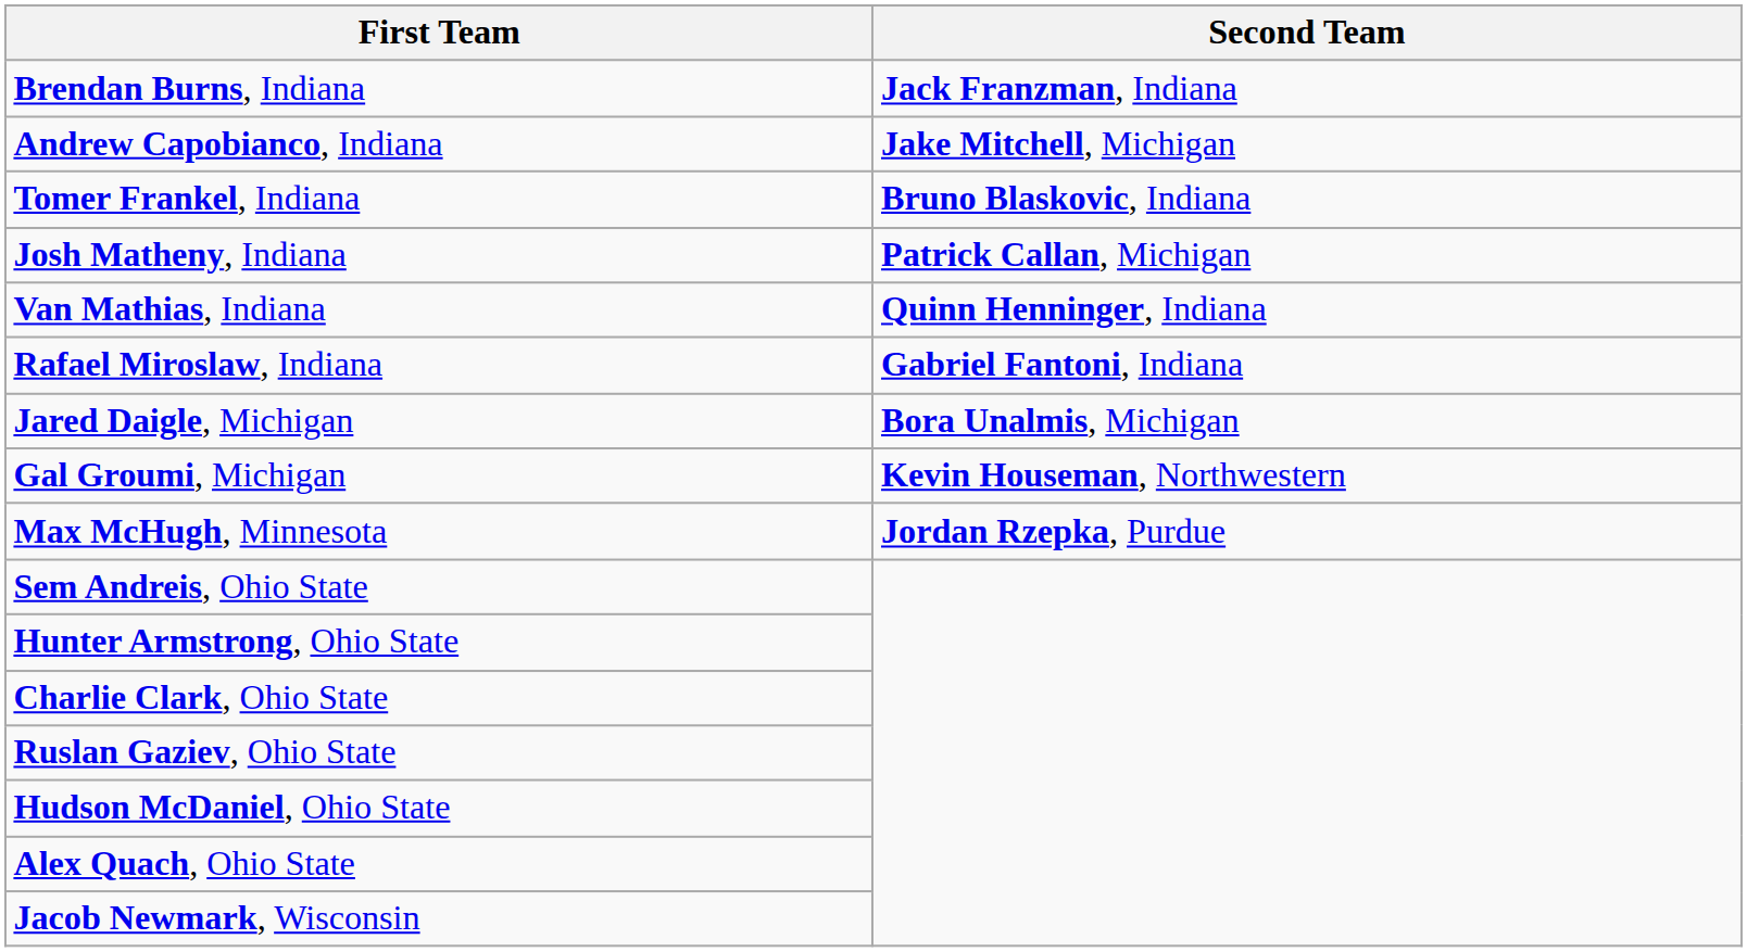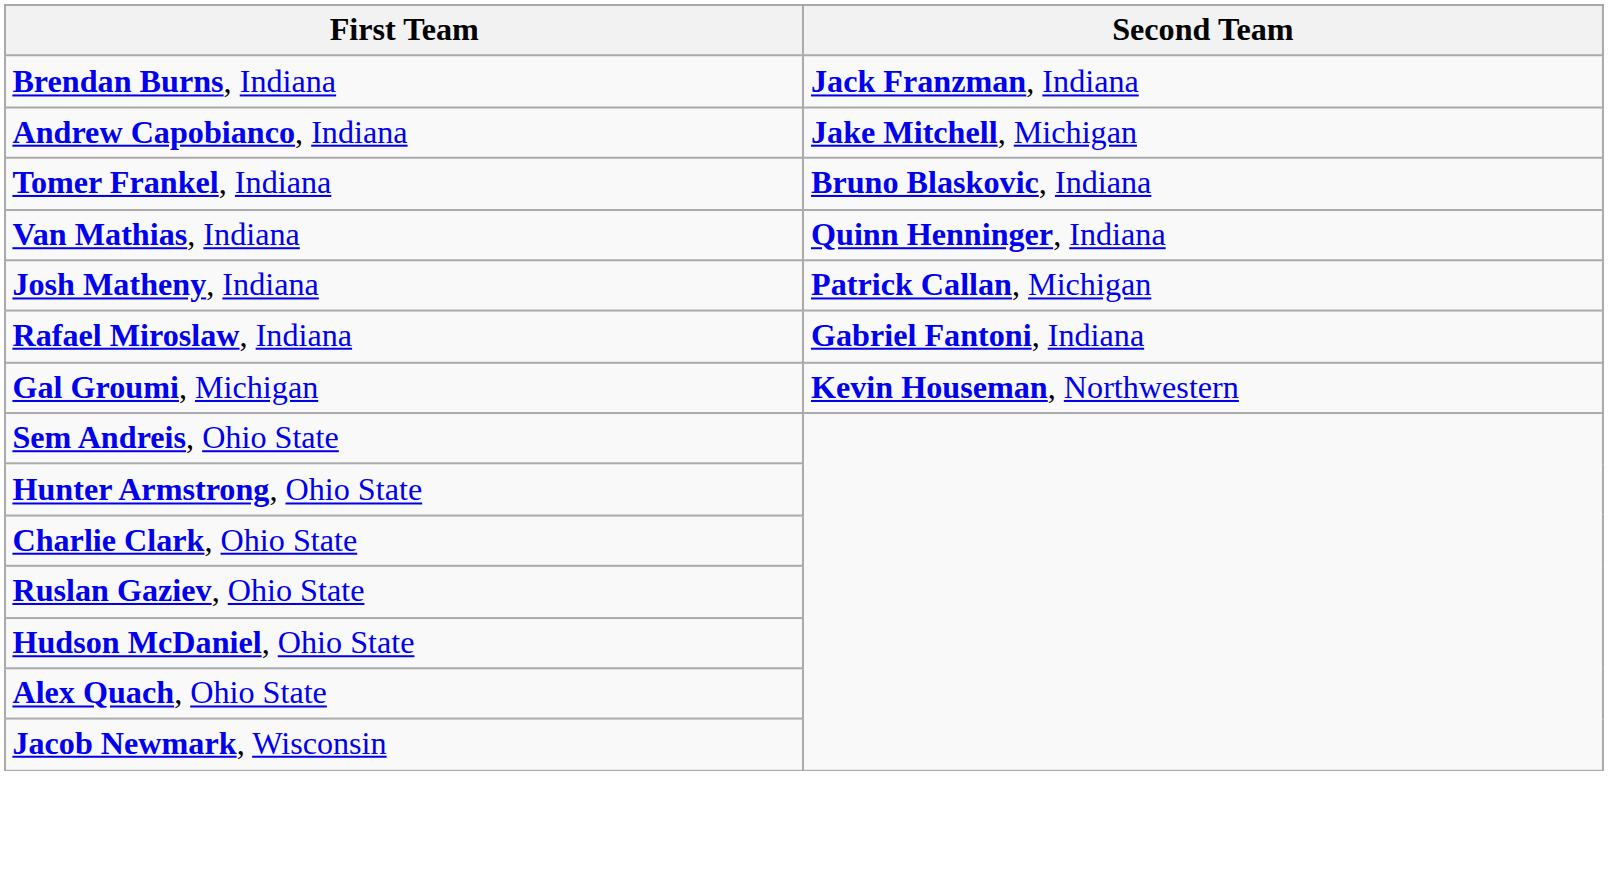 <table class="wikitable" style="width:90%;">
 <tr>
 <th style="width:50%;">First Team</th>
 <th style="width:50%;">Second Team</th>
 </tr>
 <tr>
 <td><strong><a href='#'> Brendan Burns</a></strong>, <a href='#'>Indiana</a></td>
 <td><strong><a href='#'>Jack Franzman</a></strong>, <a href='#'>Indiana</a></td>
 </tr>
 <tr>
 <td><strong><a href='#'>Andrew Capobianco</a></strong>, <a href='#'>Indiana</a></td>
 <td><strong><a href='#'>Jake Mitchell</a></strong>, <a href='#'>Michigan</a></td>
 </tr>
 <tr>
 <td><strong><a href='#'>Tomer Frankel</a></strong>, <a href='#'>Indiana</a></td>
 <td><strong><a href='#'>Bruno Blaskovic</a></strong>, <a href='#'>Indiana</a></td>
 </tr>
 <tr>
+<td><strong><a href='#'>Van Mathias</a></strong>, <a href='#'>Indiana</a></td>
+<td><strong><a href='#'>Quinn Henninger</a></strong>, <a href='#'>Indiana</a></td>
+</tr>
+<tr>
 <td><strong><a href='#'>Josh Matheny</a></strong>, <a href='#'>Indiana</a></td>
 <td><strong><a href='#'>Patrick Callan</a></strong>, <a href='#'>Michigan</a></td>
-</tr>
-<tr>
-<td><strong><a href='#'>Van Mathias</a></strong>, <a href='#'>Indiana</a></td>
-<td><strong><a href='#'>Quinn Henninger</a></strong>, <a href='#'>Indiana</a></td>
 </tr>
 <tr>
 <td><strong><a href='#'>Rafael Miroslaw</a></strong>, <a href='#'>Indiana</a></td>
 <td><strong><a href='#'>Gabriel Fantoni</a></strong>, <a href='#'>Indiana</a></td>
 </tr>
 <tr>
-<td><strong><a href='#'>Jared Daigle</a></strong>, <a href='#'>Michigan</a></td>
-<td><strong><a href='#'>Bora Unalmis</a></strong>, <a href='#'>Michigan</a></td>
-</tr>
-<tr>
 <td><strong><a href='#'>Gal Groumi</a></strong>, <a href='#'>Michigan</a></td>
 <td><strong><a href='#'>Kevin Houseman</a></strong>, <a href='#'>Northwestern</a></td>
-</tr>
-<tr>
-<td><strong><a href='#'>Max McHugh</a></strong>, <a href='#'>Minnesota</a></td>
-<td><strong><a href='#'>Jordan Rzepka</a></strong>, <a href='#'>Purdue</a></td>
 </tr>
 <tr>
 <td><strong><a href='#'>Sem Andreis</a></strong>, <a href='#'>Ohio State</a></td>
 </tr>
 <tr>
 <td><strong><a href='#'>Hunter Armstrong</a></strong>, <a href='#'>Ohio State</a></td>
 </tr>
 <tr>
 <td><strong><a href='#'>Charlie Clark</a></strong>, <a href='#'>Ohio State</a></td>
 </tr>
 <tr>
 <td><strong><a href='#'>Ruslan Gaziev</a></strong>, <a href='#'>Ohio State</a></td>
 </tr>
 <tr>
 <td><strong><a href='#'>Hudson McDaniel</a></strong>, <a href='#'>Ohio State</a></td>
 </tr>
 <tr>
 <td><strong><a href='#'>Alex Quach</a></strong>, <a href='#'>Ohio State</a></td>
 </tr>
 <tr>
 <td><strong><a href='#'>Jacob Newmark</a></strong>, <a href='#'>Wisconsin</a></td>
 </tr>
 </table>
